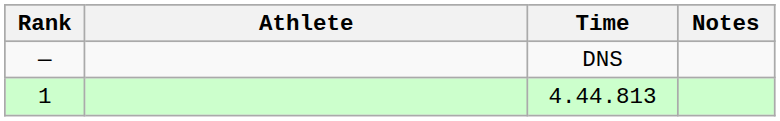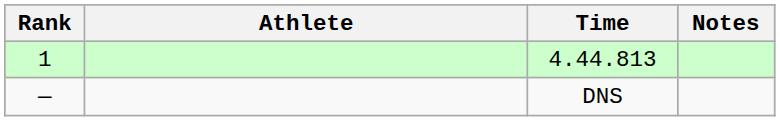 <table class=wikitable style="text-align:center">
 <tr>
 <th width=40>Rank</th>
 <th width=250>Athlete</th>
 <th width=80>Time</th>
 <th width=50>Notes</th>
 </tr>
+<tr bgcolor="ccffcc">
+<td>1</td>
+<td align=left></td>
+<td>4.44.813</td>
+<td></td>
+</tr>
 <tr>
 <td>—</td>
 <td align=left></td>
 <td>DNS</td>
 <td></td>
 </tr>
-<tr bgcolor="ccffcc">
-<td>1</td>
-<td align=left></td>
-<td>4.44.813</td>
-<td></td>
-</tr>
 </table>
